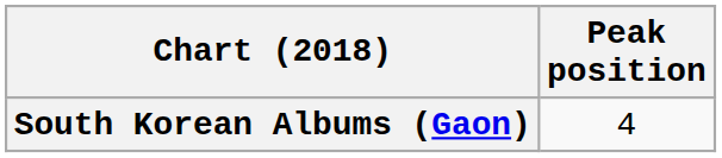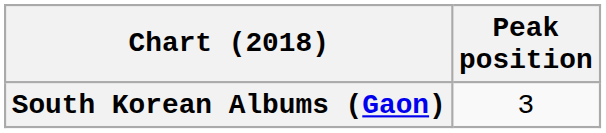 <table class="wikitable plainrowheaders" style="text-align:center">
 <tr>
 <th scope="col">Chart (2018)</th>
 <th scope="col">Peak<br>position</th>
 </tr>
 <tr>
 <th scope="row">South Korean Albums (<a href='#'>Gaon</a>)</th>
-<td>4</td>
+<td>3</td>
 </tr>
 </table>
